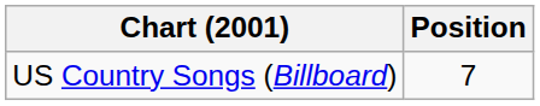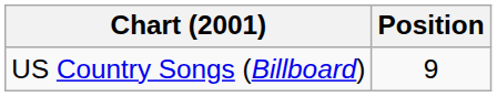 <table class="wikitable sortable">
 <tr>
 <th scope="col">Chart (2001)</th>
 <th scope="col">Position</th>
 </tr>
 <tr>
 <td>US <a href='#'>Country Songs</a> (<em><a href='#'>Billboard</a></em>)</td>
-<td align="center">7</td>
+<td align="center">9</td>
 </tr>
 </table>
